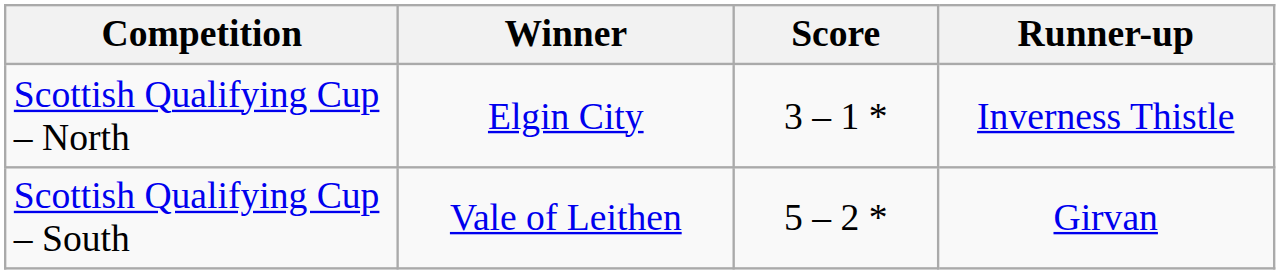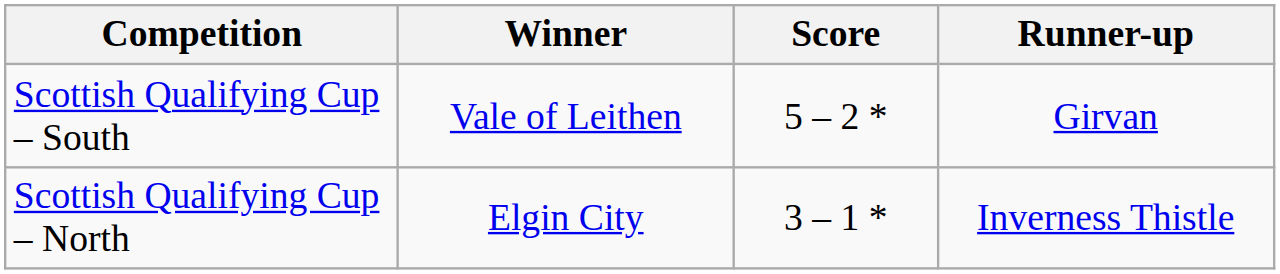 <table class="wikitable" style="text-align: center;">
 <tr>
 <th width=160>Competition</th>
 <th width=135>Winner</th>
 <th width=80>Score</th>
 <th width=135>Runner-up</th>
 </tr>
 <tr>
+<td align=left><a href='#'>Scottish Qualifying Cup</a> – South</td>
+<td><a href='#'>Vale of Leithen</a></td>
+<td>5 – 2 *</td>
+<td><a href='#'>Girvan</a></td>
+</tr>
+<tr>
 <td align=left><a href='#'>Scottish Qualifying Cup</a> – North</td>
 <td><a href='#'>Elgin City</a></td>
 <td>3 – 1 *</td>
 <td><a href='#'>Inverness Thistle</a></td>
 </tr>
-<tr>
-<td align=left><a href='#'>Scottish Qualifying Cup</a> – South</td>
-<td><a href='#'>Vale of Leithen</a></td>
-<td>5 – 2 *</td>
-<td><a href='#'>Girvan</a></td>
-</tr>
 </table>
